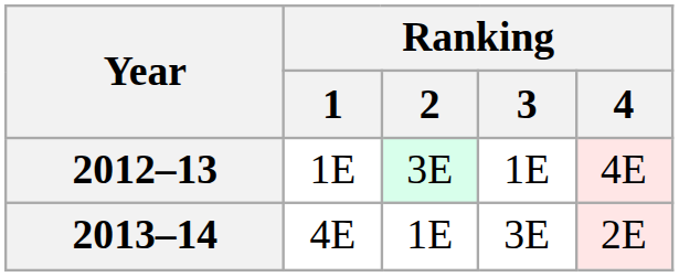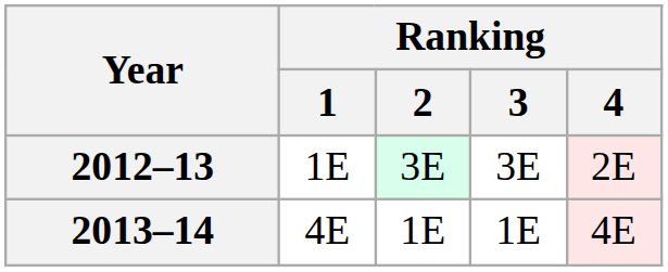 <table class="wikitable" style="white-space:nowrap;">
 <tr>
 <th scope="col" width="100" rowspan="2">Year</th>
 <th colspan="25">Ranking</th>
 </tr>
 <tr>
 <th scope="col" width="30">1</th>
 <th scope="col" width="30">2</th>
 <th scope="col" width="30">3</th>
 <th scope="col" width="30">4</th>
 </tr>
 <tr style="text-align:center;">
 <th>2012–13</th>
 <td bgcolor=FFFFFF>1E</td>
 <td bgcolor=D8FFEB>3E</td>
-<td bgcolor=FFFFFF>1E</td>
-<td bgcolor=FFE6E6>4E</td>
+<td bgcolor=FFFFFF>3E</td>
+<td bgcolor=FFE6E6>2E</td>
 </tr>
 <tr style="text-align:center;">
 <th>2013–14</th>
 <td bgcolor=FFFFFF>4E</td>
 <td bgcolor=FFFFFF>1E</td>
-<td bgcolor=FFFFFF>3E</td>
-<td bgcolor=FFE6E6>2E</td>
+<td bgcolor=FFFFFF>1E</td>
+<td bgcolor=FFE6E6>4E</td>
 </tr>
 </table>
